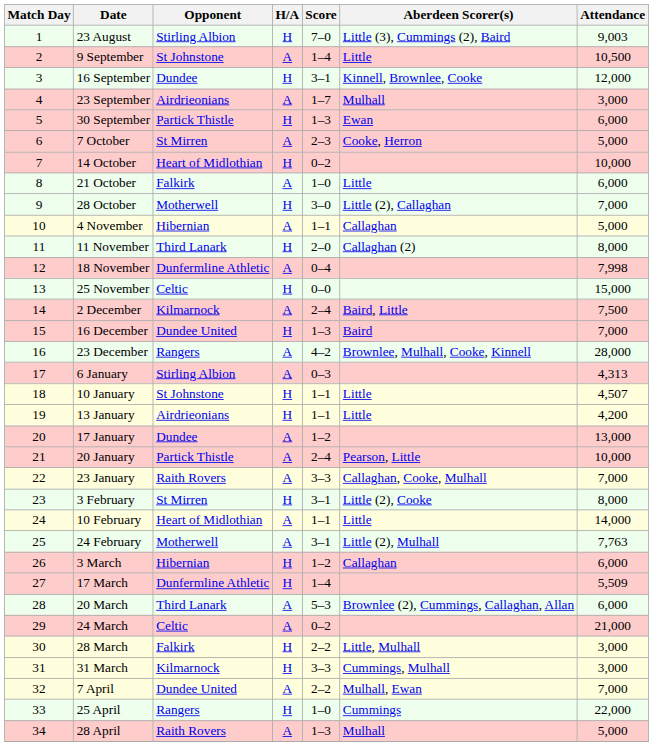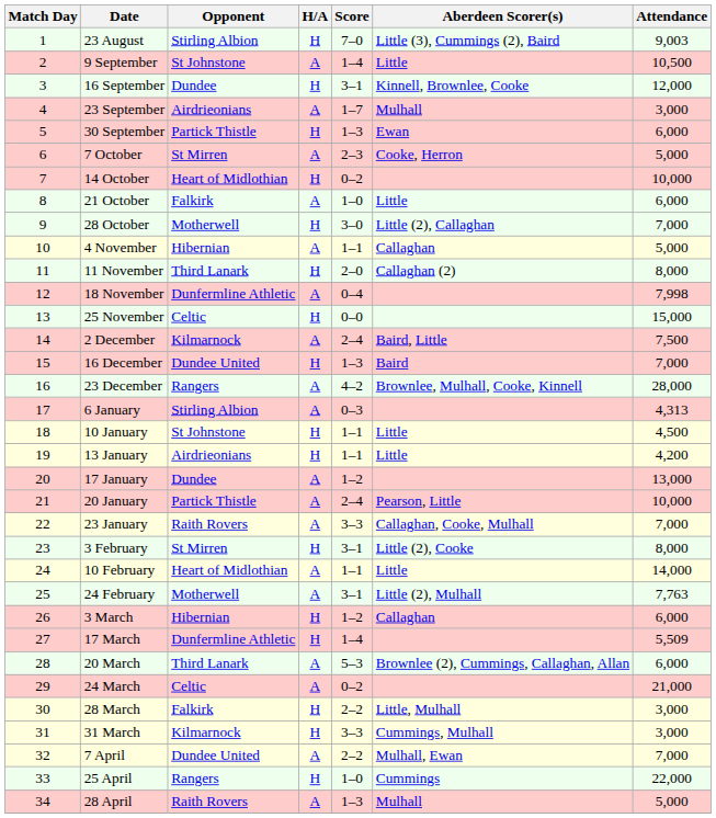 <table class="wikitable" style="text-align:center">
 <tr>
 <th>Match Day</th>
 <th>Date</th>
 <th>Opponent</th>
 <th>H/A</th>
 <th>Score</th>
 <th>Aberdeen Scorer(s)</th>
 <th>Attendance</th>
 </tr>
 <tr bgcolor=#EEFFEE>
 <td>1</td>
 <td align=left>23 August</td>
 <td align=left><a href='#'>Stirling Albion</a></td>
 <td><a href='#'>H</a></td>
 <td>7–0</td>
 <td align=left><a href='#'>Little</a> (3), <a href='#'>Cummings</a> (2), <a href='#'>Baird</a></td>
 <td>9,003</td>
 </tr>
 <tr bgcolor=#FFCCCC>
 <td>2</td>
 <td align=left>9 September</td>
 <td align=left><a href='#'>St Johnstone</a></td>
 <td><a href='#'>A</a></td>
 <td>1–4</td>
 <td align=left><a href='#'>Little</a></td>
 <td>10,500</td>
 </tr>
 <tr bgcolor=#EEFFEE>
 <td>3</td>
 <td align=left>16 September</td>
 <td align=left><a href='#'>Dundee</a></td>
 <td><a href='#'>H</a></td>
 <td>3–1</td>
 <td align=left><a href='#'>Kinnell</a>, <a href='#'>Brownlee</a>, <a href='#'>Cooke</a></td>
 <td>12,000</td>
 </tr>
 <tr bgcolor=#FFCCCC>
 <td>4</td>
 <td align=left>23 September</td>
 <td align=left><a href='#'>Airdrieonians</a></td>
 <td><a href='#'>A</a></td>
 <td>1–7</td>
 <td align=left><a href='#'>Mulhall</a></td>
 <td>3,000</td>
 </tr>
 <tr bgcolor=#FFCCCC>
 <td>5</td>
 <td align=left>30 September</td>
 <td align=left><a href='#'>Partick Thistle</a></td>
 <td><a href='#'>H</a></td>
 <td>1–3</td>
 <td align=left><a href='#'>Ewan</a></td>
 <td>6,000</td>
 </tr>
 <tr bgcolor=#FFCCCC>
 <td>6</td>
 <td align=left>7 October</td>
 <td align=left><a href='#'>St Mirren</a></td>
 <td><a href='#'>A</a></td>
 <td>2–3</td>
 <td align=left><a href='#'>Cooke</a>, <a href='#'>Herron</a></td>
 <td>5,000</td>
 </tr>
 <tr bgcolor=#FFCCCC>
 <td>7</td>
 <td align=left>14 October</td>
 <td align=left><a href='#'>Heart of Midlothian</a></td>
 <td><a href='#'>H</a></td>
 <td>0–2</td>
 <td align=left></td>
 <td>10,000</td>
 </tr>
 <tr bgcolor=#EEFFEE>
 <td>8</td>
 <td align=left>21 October</td>
 <td align=left><a href='#'>Falkirk</a></td>
 <td><a href='#'>A</a></td>
 <td>1–0</td>
 <td align=left><a href='#'>Little</a></td>
 <td>6,000</td>
 </tr>
 <tr bgcolor=#EEFFEE>
 <td>9</td>
 <td align=left>28 October</td>
 <td align=left><a href='#'>Motherwell</a></td>
 <td><a href='#'>H</a></td>
 <td>3–0</td>
 <td align=left><a href='#'>Little</a> (2), <a href='#'>Callaghan</a></td>
 <td>7,000</td>
 </tr>
 <tr bgcolor=#FFFFDD>
 <td>10</td>
 <td align=left>4 November</td>
 <td align=left><a href='#'>Hibernian</a></td>
 <td><a href='#'>A</a></td>
 <td>1–1</td>
 <td align=left><a href='#'>Callaghan</a></td>
 <td>5,000</td>
 </tr>
 <tr bgcolor=#EEFFEE>
 <td>11</td>
 <td align=left>11 November</td>
 <td align=left><a href='#'>Third Lanark</a></td>
 <td><a href='#'>H</a></td>
 <td>2–0</td>
 <td align=left><a href='#'>Callaghan</a> (2)</td>
 <td>8,000</td>
 </tr>
 <tr bgcolor=#FFCCCC>
 <td>12</td>
 <td align=left>18 November</td>
 <td align=left><a href='#'>Dunfermline Athletic</a></td>
 <td><a href='#'>A</a></td>
 <td>0–4</td>
 <td align=left></td>
 <td>7,998</td>
 </tr>
 <tr bgcolor=#EEFFEE>
 <td>13</td>
 <td align=left>25 November</td>
 <td align=left><a href='#'>Celtic</a></td>
 <td><a href='#'>H</a></td>
 <td>0–0</td>
 <td align=left></td>
 <td>15,000</td>
 </tr>
 <tr bgcolor=#FFCCCC>
 <td>14</td>
 <td align=left>2 December</td>
 <td align=left><a href='#'>Kilmarnock</a></td>
 <td><a href='#'>A</a></td>
 <td>2–4</td>
 <td align=left><a href='#'>Baird</a>, <a href='#'>Little</a></td>
 <td>7,500</td>
 </tr>
 <tr bgcolor=#FFCCCC>
 <td>15</td>
 <td align=left>16 December</td>
 <td align=left><a href='#'>Dundee United</a></td>
 <td><a href='#'>H</a></td>
 <td>1–3</td>
 <td align=left><a href='#'>Baird</a></td>
 <td>7,000</td>
 </tr>
 <tr bgcolor=#EEFFEE>
 <td>16</td>
 <td align=left>23 December</td>
 <td align=left><a href='#'>Rangers</a></td>
 <td><a href='#'>A</a></td>
 <td>4–2</td>
 <td align=left><a href='#'>Brownlee</a>, <a href='#'>Mulhall</a>, <a href='#'>Cooke</a>, <a href='#'>Kinnell</a></td>
 <td>28,000</td>
 </tr>
 <tr bgcolor=#FFCCCC>
 <td>17</td>
 <td align=left>6 January</td>
 <td align=left><a href='#'>Stirling Albion</a></td>
 <td><a href='#'>A</a></td>
 <td>0–3</td>
 <td align=left></td>
 <td>4,313</td>
 </tr>
 <tr bgcolor=#FFFFDD>
 <td>18</td>
 <td align=left>10 January</td>
 <td align=left><a href='#'>St Johnstone</a></td>
 <td><a href='#'>H</a></td>
 <td>1–1</td>
 <td align=left><a href='#'>Little</a></td>
-<td>4,507</td>
+<td>4,500</td>
 </tr>
 <tr bgcolor=#FFFFDD>
 <td>19</td>
 <td align=left>13 January</td>
 <td align=left><a href='#'>Airdrieonians</a></td>
 <td><a href='#'>H</a></td>
 <td>1–1</td>
 <td align=left><a href='#'>Little</a></td>
 <td>4,200</td>
 </tr>
 <tr bgcolor=#FFCCCC>
 <td>20</td>
 <td align=left>17 January</td>
 <td align=left><a href='#'>Dundee</a></td>
 <td><a href='#'>A</a></td>
 <td>1–2</td>
 <td align=left></td>
 <td>13,000</td>
 </tr>
 <tr bgcolor=#FFCCCC>
 <td>21</td>
 <td align=left>20 January</td>
 <td align=left><a href='#'>Partick Thistle</a></td>
 <td><a href='#'>A</a></td>
 <td>2–4</td>
 <td align=left><a href='#'>Pearson</a>, <a href='#'>Little</a></td>
 <td>10,000</td>
 </tr>
 <tr bgcolor=#FFFFDD>
 <td>22</td>
 <td align=left>23 January</td>
 <td align=left><a href='#'>Raith Rovers</a></td>
 <td><a href='#'>A</a></td>
 <td>3–3</td>
 <td align=left><a href='#'>Callaghan</a>, <a href='#'>Cooke</a>, <a href='#'>Mulhall</a></td>
 <td>7,000</td>
 </tr>
 <tr bgcolor=#EEFFEE>
 <td>23</td>
 <td align=left>3 February</td>
 <td align=left><a href='#'>St Mirren</a></td>
 <td><a href='#'>H</a></td>
 <td>3–1</td>
 <td align=left><a href='#'>Little</a> (2), <a href='#'>Cooke</a></td>
 <td>8,000</td>
 </tr>
 <tr bgcolor=#FFFFDD>
 <td>24</td>
 <td align=left>10 February</td>
 <td align=left><a href='#'>Heart of Midlothian</a></td>
 <td><a href='#'>A</a></td>
 <td>1–1</td>
 <td align=left><a href='#'>Little</a></td>
 <td>14,000</td>
 </tr>
 <tr bgcolor=#EEFFEE>
 <td>25</td>
 <td align=left>24 February</td>
 <td align=left><a href='#'>Motherwell</a></td>
 <td><a href='#'>A</a></td>
 <td>3–1</td>
 <td align=left><a href='#'>Little</a> (2), <a href='#'>Mulhall</a></td>
 <td>7,763</td>
 </tr>
 <tr bgcolor=#FFCCCC>
 <td>26</td>
 <td align=left>3 March</td>
 <td align=left><a href='#'>Hibernian</a></td>
 <td><a href='#'>H</a></td>
 <td>1–2</td>
 <td align=left><a href='#'>Callaghan</a></td>
 <td>6,000</td>
 </tr>
 <tr bgcolor=#FFCCCC>
 <td>27</td>
 <td align=left>17 March</td>
 <td align=left><a href='#'>Dunfermline Athletic</a></td>
 <td><a href='#'>H</a></td>
 <td>1–4</td>
 <td align=left></td>
 <td>5,509</td>
 </tr>
 <tr bgcolor=#EEFFEE>
 <td>28</td>
 <td align=left>20 March</td>
 <td align=left><a href='#'>Third Lanark</a></td>
 <td><a href='#'>A</a></td>
 <td>5–3</td>
 <td align=left><a href='#'>Brownlee</a> (2), <a href='#'>Cummings</a>, <a href='#'>Callaghan</a>, <a href='#'>Allan</a></td>
 <td>6,000</td>
 </tr>
 <tr bgcolor=#FFCCCC>
 <td>29</td>
 <td align=left>24 March</td>
 <td align=left><a href='#'>Celtic</a></td>
 <td><a href='#'>A</a></td>
 <td>0–2</td>
 <td align=left></td>
 <td>21,000</td>
 </tr>
 <tr bgcolor=#FFFFDD>
 <td>30</td>
 <td align=left>28 March</td>
 <td align=left><a href='#'>Falkirk</a></td>
 <td><a href='#'>H</a></td>
 <td>2–2</td>
 <td align=left><a href='#'>Little</a>, <a href='#'>Mulhall</a></td>
 <td>3,000</td>
 </tr>
 <tr bgcolor=#FFFFDD>
 <td>31</td>
 <td align=left>31 March</td>
 <td align=left><a href='#'>Kilmarnock</a></td>
 <td><a href='#'>H</a></td>
 <td>3–3</td>
 <td align=left><a href='#'>Cummings</a>, <a href='#'>Mulhall</a></td>
 <td>3,000</td>
 </tr>
 <tr bgcolor=#FFFFDD>
 <td>32</td>
 <td align=left>7 April</td>
 <td align=left><a href='#'>Dundee United</a></td>
 <td><a href='#'>A</a></td>
 <td>2–2</td>
 <td align=left><a href='#'>Mulhall</a>, <a href='#'>Ewan</a></td>
 <td>7,000</td>
 </tr>
 <tr bgcolor=#EEFFEE>
 <td>33</td>
 <td align=left>25 April</td>
 <td align=left><a href='#'>Rangers</a></td>
 <td><a href='#'>H</a></td>
 <td>1–0</td>
 <td align=left><a href='#'>Cummings</a></td>
 <td>22,000</td>
 </tr>
 <tr bgcolor=#FFCCCC>
 <td>34</td>
 <td align=left>28 April</td>
 <td align=left><a href='#'>Raith Rovers</a></td>
 <td><a href='#'>A</a></td>
 <td>1–3</td>
 <td align=left><a href='#'>Mulhall</a></td>
 <td>5,000</td>
 </tr>
 <tr>
 </tr>
 </table>
